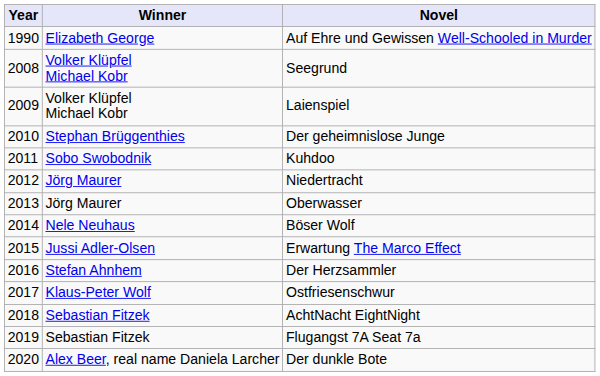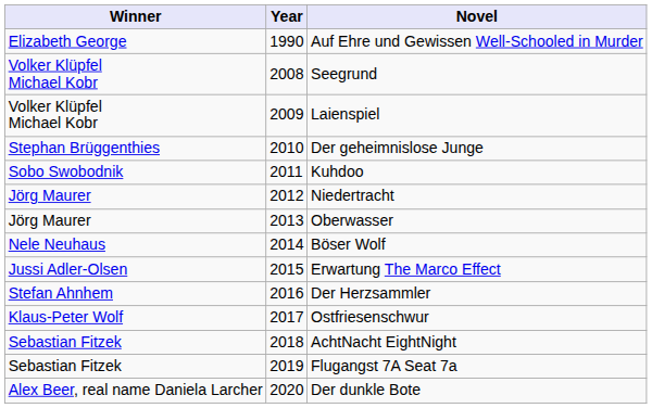 <table class="wikitable zebra">
 <tr>
+<th style="background:lavender">Winner</th>
 <th style="background:lavender">Year</th>
-<th style="background:lavender">Winner</th>
 <th style="background:lavender">Novel</th>
 </tr>
 <tr>
+<td><a href='#'>Elizabeth George</a></td>
 <td>1990</td>
-<td><a href='#'>Elizabeth George</a></td>
 <td>Auf Ehre und Gewissen <a href='#'>Well-Schooled in Murder</a></td>
 </tr>
 <tr>
+<td><a href='#'>Volker Klüpfel</a><br><a href='#'>Michael Kobr</a></td>
 <td>2008</td>
-<td><a href='#'>Volker Klüpfel</a><br><a href='#'>Michael Kobr</a></td>
 <td>Seegrund</td>
 </tr>
 <tr>
+<td>Volker Klüpfel<br>Michael Kobr</td>
 <td>2009</td>
-<td>Volker Klüpfel<br>Michael Kobr</td>
 <td>Laienspiel</td>
 </tr>
 <tr>
+<td><a href='#'>Stephan Brüggenthies</a></td>
 <td>2010</td>
-<td><a href='#'>Stephan Brüggenthies</a></td>
 <td>Der geheimnislose Junge</td>
 </tr>
 <tr>
+<td><a href='#'>Sobo Swobodnik</a></td>
 <td>2011</td>
-<td><a href='#'>Sobo Swobodnik</a></td>
 <td>Kuhdoo</td>
 </tr>
 <tr>
+<td><a href='#'>Jörg Maurer</a></td>
 <td>2012</td>
-<td><a href='#'>Jörg Maurer</a></td>
 <td>Niedertracht</td>
 </tr>
 <tr>
+<td>Jörg Maurer</td>
 <td>2013</td>
-<td>Jörg Maurer</td>
 <td>Oberwasser</td>
 </tr>
 <tr>
+<td><a href='#'>Nele Neuhaus</a></td>
 <td>2014</td>
-<td><a href='#'>Nele Neuhaus</a></td>
 <td>Böser Wolf</td>
 </tr>
 <tr>
+<td><a href='#'>Jussi Adler-Olsen</a></td>
 <td>2015</td>
-<td><a href='#'>Jussi Adler-Olsen</a></td>
 <td>Erwartung <a href='#'>The Marco Effect</a></td>
 </tr>
 <tr>
+<td><a href='#'>Stefan Ahnhem</a></td>
 <td>2016</td>
-<td><a href='#'>Stefan Ahnhem</a></td>
 <td>Der Herzsammler</td>
 </tr>
 <tr>
+<td><a href='#'>Klaus-Peter Wolf</a></td>
 <td>2017</td>
-<td><a href='#'>Klaus-Peter Wolf</a></td>
 <td>Ostfriesenschwur</td>
 </tr>
 <tr>
+<td><a href='#'>Sebastian Fitzek</a></td>
 <td>2018</td>
-<td><a href='#'>Sebastian Fitzek</a></td>
 <td>AchtNacht EightNight</td>
 </tr>
 <tr>
+<td>Sebastian Fitzek</td>
 <td>2019</td>
-<td>Sebastian Fitzek</td>
 <td>Flugangst 7A Seat 7a</td>
 </tr>
 <tr>
+<td><a href='#'>Alex Beer</a>, real name Daniela Larcher</td>
 <td>2020</td>
-<td><a href='#'>Alex Beer</a>, real name Daniela Larcher</td>
 <td>Der dunkle Bote</td>
 </tr>
 </table>
